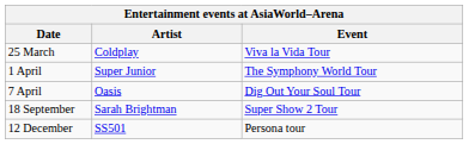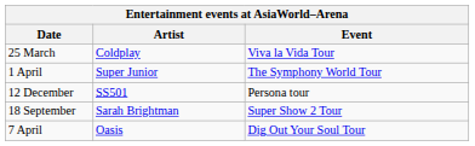 <table class="wikitable">
 <tr>
 <th colspan="3">Entertainment events at AsiaWorld–Arena</th>
 </tr>
 <tr>
 <th width=110>Date</th>
 <th width=200>Artist</th>
 <th width=300>Event</th>
 </tr>
 <tr>
 <td>25 March</td>
 <td><a href='#'>Coldplay</a></td>
 <td><a href='#'>Viva la Vida Tour</a></td>
 </tr>
 <tr>
 <td>1 April</td>
 <td><a href='#'>Super Junior</a></td>
 <td><a href='#'>The Symphony World Tour</a></td>
 </tr>
 <tr>
-<td>7 April</td>
-<td><a href='#'>Oasis</a></td>
-<td><a href='#'>Dig Out Your Soul Tour</a></td>
+<td>12 December</td>
+<td><a href='#'>SS501</a></td>
+<td>Persona tour</td>
 </tr>
 <tr>
 <td>18 September</td>
 <td><a href='#'>Sarah Brightman</a></td>
 <td><a href='#'>Super Show 2 Tour</a></td>
 </tr>
 <tr>
-<td>12 December</td>
-<td><a href='#'>SS501</a></td>
-<td>Persona tour</td>
+<td>7 April</td>
+<td><a href='#'>Oasis</a></td>
+<td><a href='#'>Dig Out Your Soul Tour</a></td>
 </tr>
 </table>
